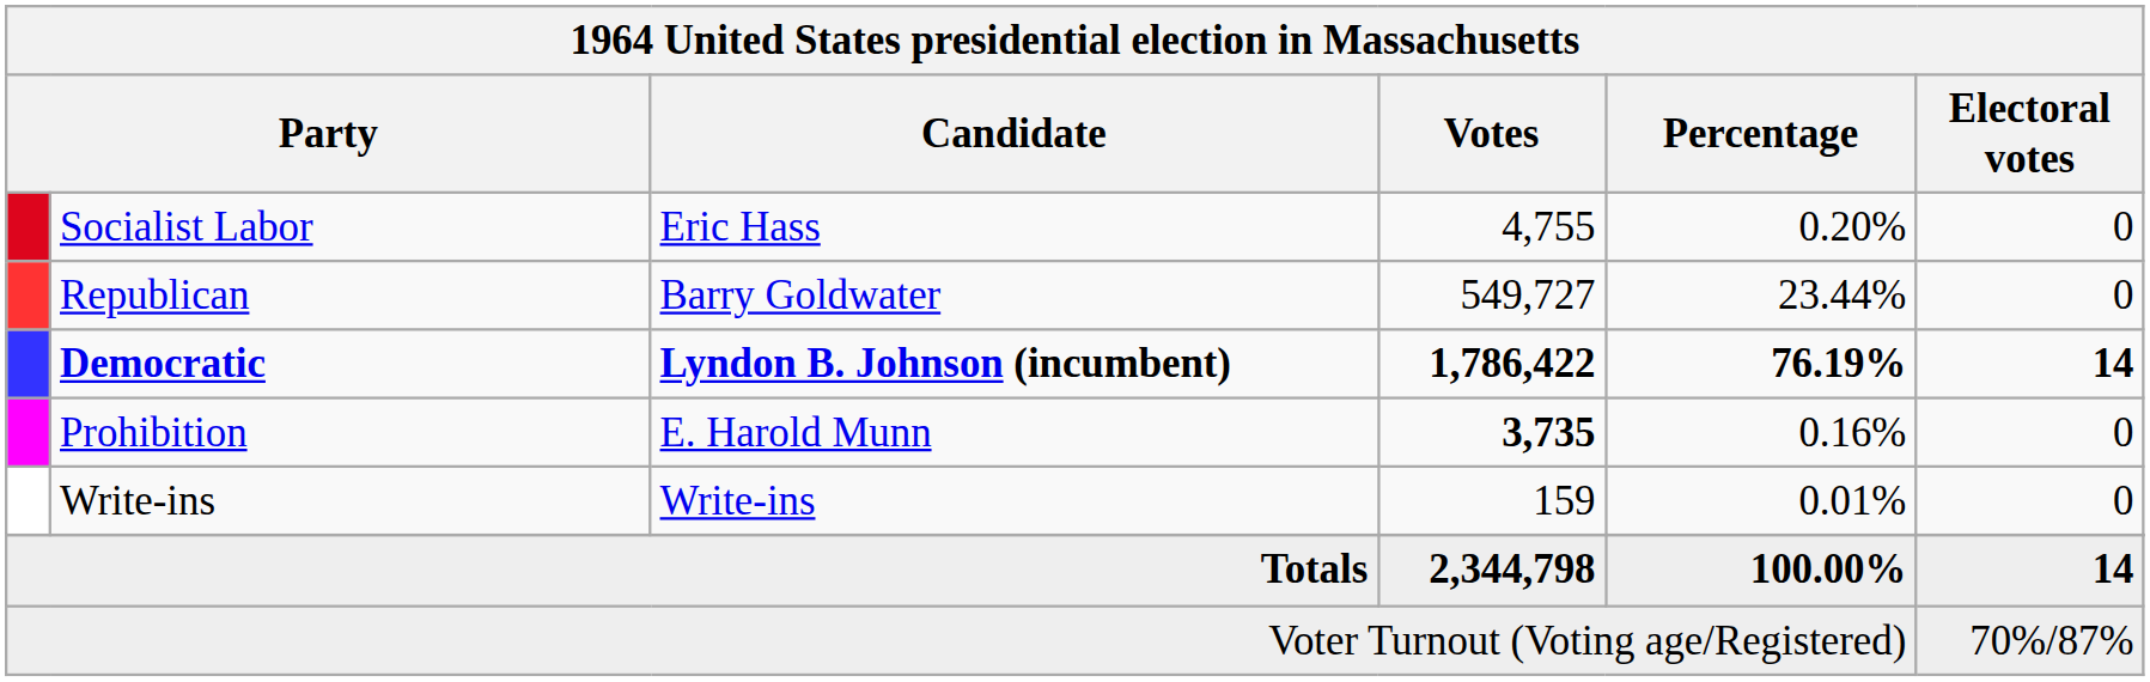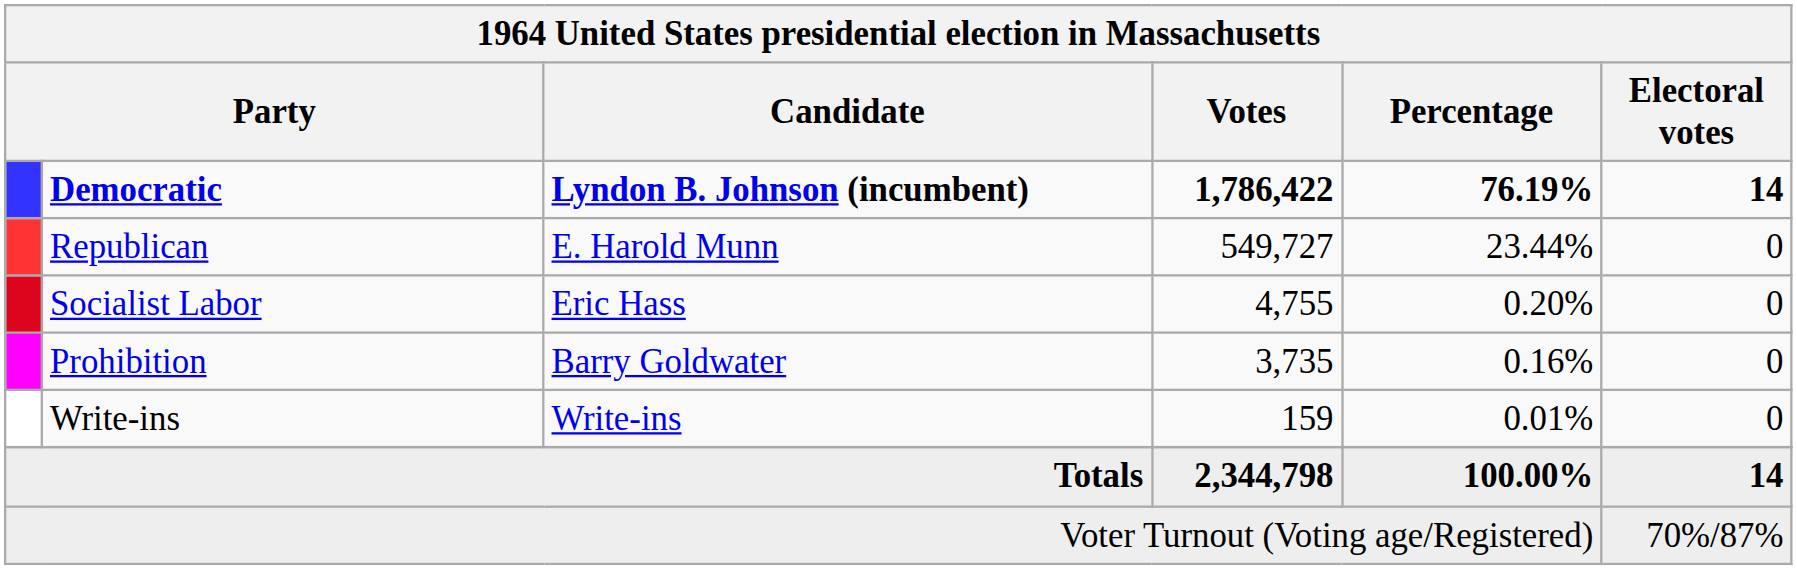 <table class="wikitable" style="font-size: 95%;">
 <tr>
 <th colspan="6">1964 United States presidential election in Massachusetts</th>
 </tr>
 <tr>
 <th colspan="2" style="width: 15em">Party</th>
 <th style="width: 17em">Candidate</th>
 <th style="width: 5em">Votes</th>
 <th style="width: 7em">Percentage</th>
 <th style="width: 5em">Electoral votes</th>
 </tr>
 <tr>
+<th style="background-color:#3333FF; width: 3px"></th>
+<td style="width: 130px"><strong><a href='#'>Democratic</a></strong></td>
+<td><strong><a href='#'>Lyndon B. Johnson</a> (incumbent)</strong></td>
+<td align="right"><strong>1,786,422</strong></td>
+<td align="right"><strong>76.19%</strong></td>
+<td align="right"><strong>14</strong></td>
+</tr>
+<tr>
+<th style="background-color:#FF3333; width: 3px"></th>
+<td style="width: 130px"><a href='#'>Republican</a></td>
+<td><a href='#'>E. Harold Munn</a></td>
+<td align="right">549,727</td>
+<td align="right">23.44%</td>
+<td align="right">0</td>
+</tr>
+<tr>
 <th style="background-color:#DD051D; width: 3px"></th>
 <td style="width: 130px"><a href='#'>Socialist Labor</a></td>
 <td><a href='#'>Eric Hass</a></td>
 <td align="right">4,755</td>
 <td align="right">0.20%</td>
 <td align="right">0</td>
 </tr>
 <tr>
-<th style="background-color:#FF3333; width: 3px"></th>
-<td style="width: 130px"><a href='#'>Republican</a></td>
-<td><a href='#'>Barry Goldwater</a></td>
-<td align="right">549,727</td>
-<td align="right">23.44%</td>
-<td align="right">0</td>
-</tr>
-<tr>
-<th style="background-color:#3333FF; width: 3px"></th>
-<td style="width: 130px"><strong><a href='#'>Democratic</a></strong></td>
-<td><strong><a href='#'>Lyndon B. Johnson</a> (incumbent)</strong></td>
-<td align="right"><strong>1,786,422</strong></td>
-<td align="right"><strong>76.19%</strong></td>
-<td align="right"><strong>14</strong></td>
-</tr>
-<tr>
 <th style="background-color:#FF00FF; width: 3px"></th>
 <td style="width: 130px"><a href='#'>Prohibition</a></td>
-<td><a href='#'>E. Harold Munn</a></td>
-<td align="right"><strong>3,735</strong></td>
+<td><a href='#'>Barry Goldwater</a></td>
+<td align="right">3,735</td>
 <td align="right">0.16%</td>
 <td align="right">0</td>
 </tr>
 <tr>
 <th style="background-color:#FFFFFF; width: 3px"></th>
 <td style="width: 130px">Write-ins</td>
 <td><a href='#'>Write-ins</a></td>
 <td align="right">159</td>
 <td align="right">0.01%</td>
 <td align="right">0</td>
 </tr>
 <tr>
 </tr>
 <tr bgcolor="#EEEEEE">
 <td colspan="3" align="right"><strong>Totals</strong></td>
 <td align="right"><strong>2,344,798</strong></td>
 <td align="right"><strong>100.00%</strong></td>
 <td align="right"><strong>14</strong></td>
 </tr>
 <tr bgcolor="#EEEEEE">
 <td colspan="5" align="right">Voter Turnout (Voting age/Registered)</td>
 <td colspan="1" align="right">70%/87%</td>
 </tr>
 </table>
